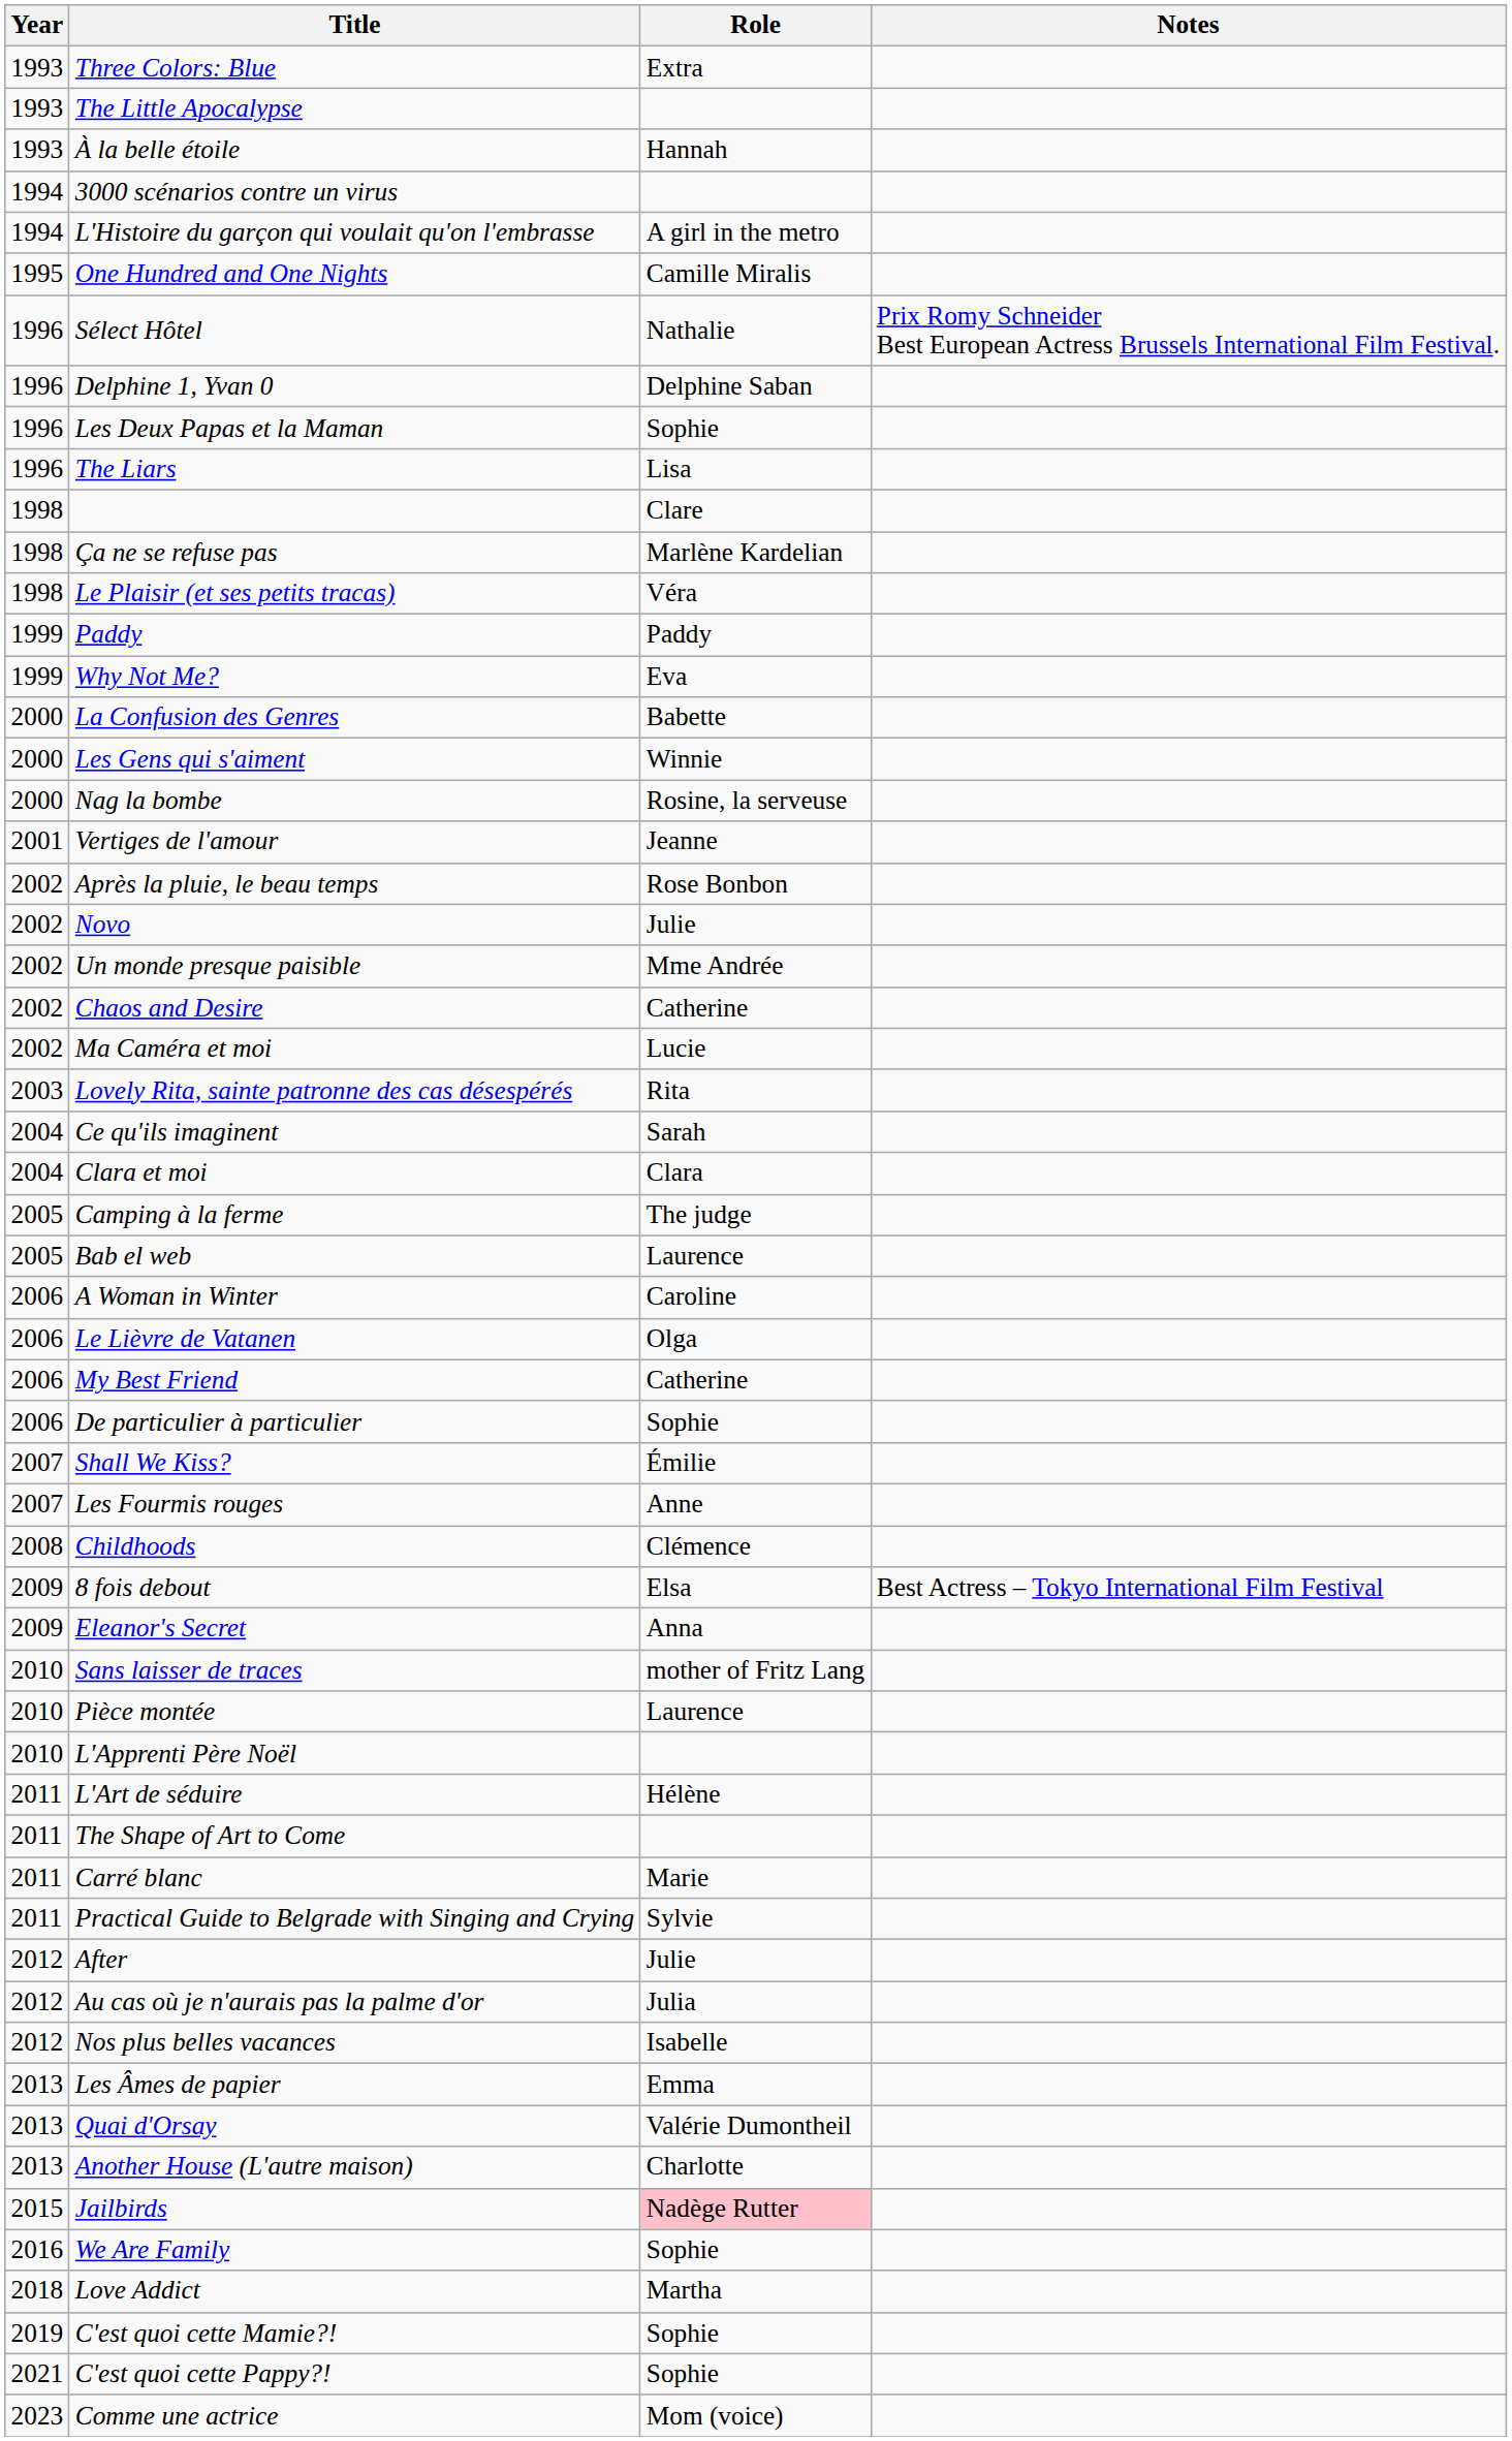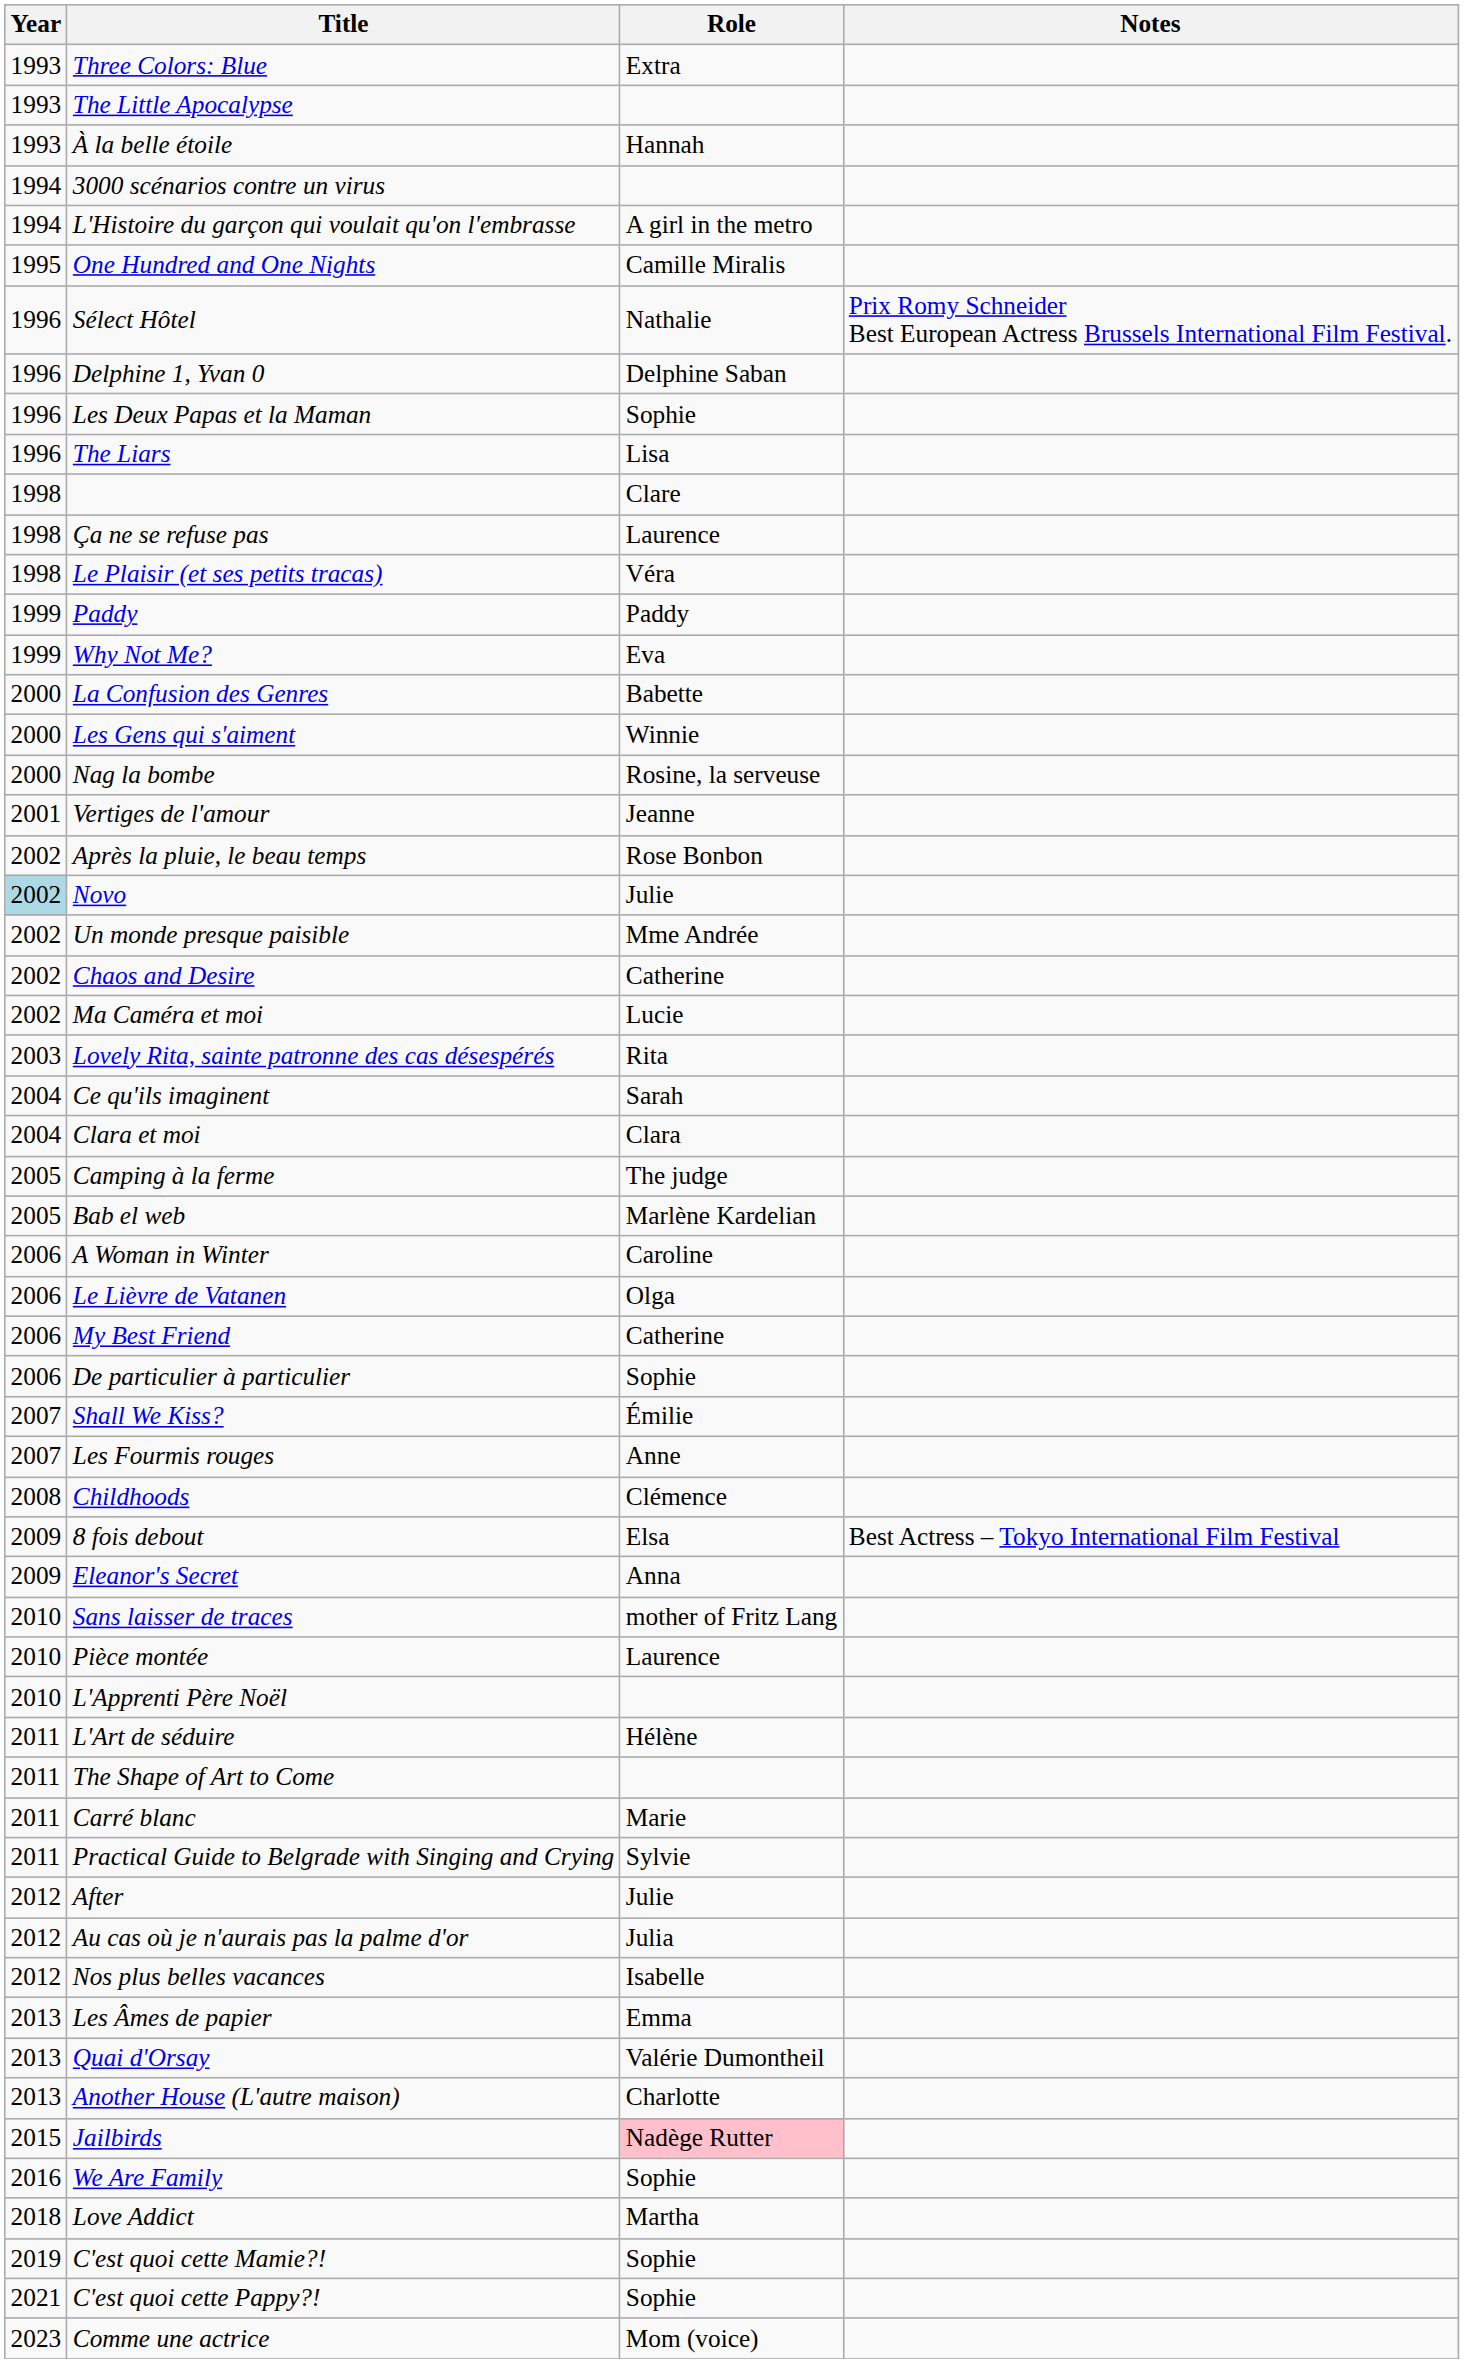 <table class="wikitable sortable">
 <tr>
 <th>Year</th>
 <th>Title</th>
 <th>Role</th>
 <th class="unsortable">Notes</th>
 </tr>
 <tr>
 <td>1993</td>
 <td><em><a href='#'>Three Colors: Blue</a></em></td>
 <td>Extra</td>
 <td></td>
 </tr>
 <tr>
 <td>1993</td>
 <td><em><a href='#'>The Little Apocalypse</a></em></td>
 <td></td>
 <td></td>
 </tr>
 <tr>
 <td>1993</td>
 <td><em>À la belle étoile</em></td>
 <td>Hannah</td>
 <td></td>
 </tr>
 <tr>
 <td>1994</td>
 <td><em>3000 scénarios contre un virus</em></td>
 <td></td>
 <td></td>
 </tr>
 <tr>
 <td>1994</td>
 <td><em>L'Histoire du garçon qui voulait qu'on l'embrasse</em></td>
 <td>A girl in the metro</td>
 <td></td>
 </tr>
 <tr>
 <td>1995</td>
 <td><em><a href='#'>One Hundred and One Nights</a></em></td>
 <td>Camille Miralis</td>
 <td></td>
 </tr>
 <tr>
 <td>1996</td>
 <td><em>Sélect Hôtel</em></td>
 <td>Nathalie</td>
 <td><a href='#'>Prix Romy Schneider</a><br>Best European Actress <a href='#'>Brussels International Film Festival</a>.</td>
 </tr>
 <tr>
 <td>1996</td>
 <td><em>Delphine 1, Yvan 0</em></td>
 <td>Delphine Saban</td>
 <td></td>
 </tr>
 <tr>
 <td>1996</td>
 <td><em>Les Deux Papas et la Maman</em></td>
 <td>Sophie</td>
 <td></td>
 </tr>
 <tr>
 <td>1996</td>
 <td><em><a href='#'>The Liars</a></em></td>
 <td>Lisa</td>
 <td></td>
 </tr>
 <tr>
 <td>1998</td>
 <td><em></em></td>
 <td>Clare</td>
 <td></td>
 </tr>
 <tr>
 <td>1998</td>
 <td><em>Ça ne se refuse pas</em></td>
-<td>Marlène Kardelian</td>
+<td>Laurence</td>
 <td></td>
 </tr>
 <tr>
 <td>1998</td>
 <td><em><a href='#'>Le Plaisir (et ses petits tracas)</a></em></td>
 <td>Véra</td>
 <td></td>
 </tr>
 <tr>
 <td>1999</td>
 <td><em><a href='#'>Paddy</a></em></td>
 <td>Paddy</td>
 <td></td>
 </tr>
 <tr>
 <td>1999</td>
 <td><em><a href='#'>Why Not Me?</a></em></td>
 <td>Eva</td>
 <td></td>
 </tr>
 <tr>
 <td>2000</td>
 <td><em><a href='#'>La Confusion des Genres</a></em></td>
 <td>Babette</td>
 <td></td>
 </tr>
 <tr>
 <td>2000</td>
 <td><em><a href='#'>Les Gens qui s'aiment</a></em></td>
 <td>Winnie</td>
 <td></td>
 </tr>
 <tr>
 <td>2000</td>
 <td><em>Nag la bombe</em></td>
 <td>Rosine, la serveuse</td>
 <td></td>
 </tr>
 <tr>
 <td>2001</td>
 <td><em>Vertiges de l'amour</em></td>
 <td>Jeanne</td>
 <td></td>
 </tr>
 <tr>
 <td>2002</td>
 <td><em>Après la pluie, le beau temps</em></td>
 <td>Rose Bonbon</td>
 <td></td>
 </tr>
 <tr>
-<td>2002</td>
+<td style="background: lightblue;">2002</td>
 <td><em><a href='#'>Novo</a></em></td>
 <td>Julie</td>
 <td></td>
 </tr>
 <tr>
 <td>2002</td>
 <td><em>Un monde presque paisible</em></td>
 <td>Mme Andrée</td>
 <td></td>
 </tr>
 <tr>
 <td>2002</td>
 <td><em><a href='#'>Chaos and Desire</a></em></td>
 <td>Catherine</td>
 <td></td>
 </tr>
 <tr>
 <td>2002</td>
 <td><em>Ma Caméra et moi</em></td>
 <td>Lucie</td>
 <td></td>
 </tr>
 <tr>
 <td>2003</td>
 <td><em><a href='#'>Lovely Rita, sainte patronne des cas désespérés</a></em></td>
 <td>Rita</td>
 <td></td>
 </tr>
 <tr>
 <td>2004</td>
 <td><em>Ce qu'ils imaginent</em></td>
 <td>Sarah</td>
 <td></td>
 </tr>
 <tr>
 <td>2004</td>
 <td><em>Clara et moi</em></td>
 <td>Clara</td>
 <td></td>
 </tr>
 <tr>
 <td>2005</td>
 <td><em>Camping à la ferme</em></td>
 <td>The judge</td>
 <td></td>
 </tr>
 <tr>
 <td>2005</td>
 <td><em>Bab el web</em></td>
-<td>Laurence</td>
+<td>Marlène Kardelian</td>
 <td></td>
 </tr>
 <tr>
 <td>2006</td>
 <td><em>A Woman in Winter</em></td>
 <td>Caroline</td>
 <td></td>
 </tr>
 <tr>
 <td>2006</td>
 <td><em><a href='#'>Le Lièvre de Vatanen</a></em></td>
 <td>Olga</td>
 <td></td>
 </tr>
 <tr>
 <td>2006</td>
 <td><em><a href='#'>My Best Friend</a></em></td>
 <td>Catherine</td>
 <td></td>
 </tr>
 <tr>
 <td>2006</td>
 <td><em>De particulier à particulier</em></td>
 <td>Sophie</td>
 <td></td>
 </tr>
 <tr>
 <td>2007</td>
 <td><em><a href='#'>Shall We Kiss?</a></em></td>
 <td>Émilie</td>
 <td></td>
 </tr>
 <tr>
 <td>2007</td>
 <td><em>Les Fourmis rouges</em></td>
 <td>Anne</td>
 <td></td>
 </tr>
 <tr>
 <td>2008</td>
 <td><em><a href='#'>Childhoods</a></em></td>
 <td>Clémence</td>
 <td></td>
 </tr>
 <tr>
 <td>2009</td>
 <td><em>8 fois debout</em></td>
 <td>Elsa</td>
 <td>Best Actress – <a href='#'>Tokyo International Film Festival</a></td>
 </tr>
 <tr>
 <td>2009</td>
 <td><em><a href='#'>Eleanor's Secret</a></em></td>
 <td>Anna</td>
 <td></td>
 </tr>
 <tr>
 <td>2010</td>
 <td><em><a href='#'>Sans laisser de traces</a></em></td>
 <td>mother of Fritz Lang</td>
 <td></td>
 </tr>
 <tr>
 <td>2010</td>
 <td><em>Pièce montée</em></td>
 <td>Laurence</td>
 <td></td>
 </tr>
 <tr>
 <td>2010</td>
 <td><em>L'Apprenti Père Noël</em></td>
 <td></td>
 <td></td>
 </tr>
 <tr>
 <td>2011</td>
 <td><em>L'Art de séduire</em></td>
 <td>Hélène</td>
 <td></td>
 </tr>
 <tr>
 <td>2011</td>
 <td><em>The Shape of Art to Come</em></td>
 <td></td>
 <td></td>
 </tr>
 <tr>
 <td>2011</td>
 <td><em>Carré blanc</em></td>
 <td>Marie</td>
 <td></td>
 </tr>
 <tr>
 <td>2011</td>
 <td><em>Practical Guide to Belgrade with Singing and Crying</em></td>
 <td>Sylvie</td>
 <td></td>
 </tr>
 <tr>
 <td>2012</td>
 <td><em>After</em></td>
 <td>Julie</td>
 <td></td>
 </tr>
 <tr>
 <td>2012</td>
 <td><em>Au cas où je n'aurais pas la palme d'or</em></td>
 <td>Julia</td>
 <td></td>
 </tr>
 <tr>
 <td>2012</td>
 <td><em>Nos plus belles vacances</em></td>
 <td>Isabelle</td>
 <td></td>
 </tr>
 <tr>
 <td>2013</td>
 <td><em>Les Âmes de papier</em></td>
 <td>Emma</td>
 <td></td>
 </tr>
 <tr>
 <td>2013</td>
 <td><em><a href='#'>Quai d'Orsay</a></em></td>
 <td>Valérie Dumontheil</td>
 <td></td>
 </tr>
 <tr>
 <td>2013</td>
 <td><em><a href='#'>Another House</a> (L'autre maison)</em></td>
 <td>Charlotte</td>
 <td></td>
 </tr>
 <tr>
 <td>2015</td>
 <td><em><a href='#'>Jailbirds</a></em></td>
 <td style="background: pink;">Nadège Rutter</td>
 <td></td>
 </tr>
 <tr>
 <td>2016</td>
 <td><em><a href='#'>We Are Family</a></em></td>
 <td>Sophie</td>
 <td></td>
 </tr>
 <tr>
 <td>2018</td>
 <td><em>Love Addict</em></td>
 <td>Martha</td>
 <td></td>
 </tr>
 <tr>
 <td>2019</td>
 <td><em>C'est quoi cette Mamie?!</em></td>
 <td>Sophie</td>
 <td></td>
 </tr>
 <tr>
 <td>2021</td>
 <td><em>C'est quoi cette Pappy?!</em></td>
 <td>Sophie</td>
 <td></td>
 </tr>
 <tr>
 <td>2023</td>
 <td><em>Comme une actrice</em></td>
 <td>Mom (voice)</td>
 <td></td>
 </tr>
 </table>
